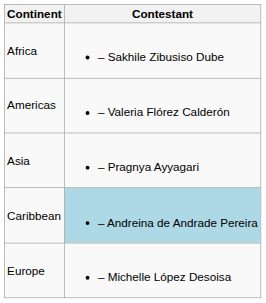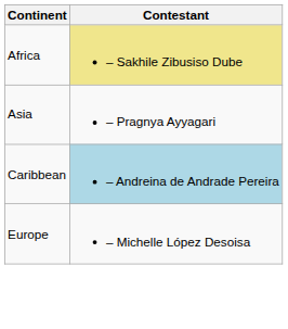 <table class="wikitable sortable" style="font-size:95%;">
 <tr>
 <th>Continent</th>
 <th>Contestant</th>
 </tr>
 <tr>
 <td>Africa</td>
-<td><br><ul><li><strong></strong> – Sakhile Zibusiso Dube</li></ul></td>
-</tr>
-<tr>
-<td>Americas</td>
-<td><br><ul><li><strong></strong> – Valeria Flórez Calderón</li></ul></td>
+<td style="background: khaki;"><br><ul><li><strong></strong> – Sakhile Zibusiso Dube</li></ul></td>
 </tr>
 <tr>
 <td>Asia</td>
 <td><br><ul><li><strong></strong> – Pragnya Ayyagari</li></ul></td>
 </tr>
 <tr>
 <td>Caribbean</td>
 <td style="background: lightblue;"><br><ul><li><strong></strong> – Andreina de Andrade Pereira</li></ul></td>
 </tr>
 <tr>
 <td>Europe</td>
 <td><br><ul><li><strong></strong> – Michelle López Desoisa</li></ul></td>
 </tr>
 </table>
